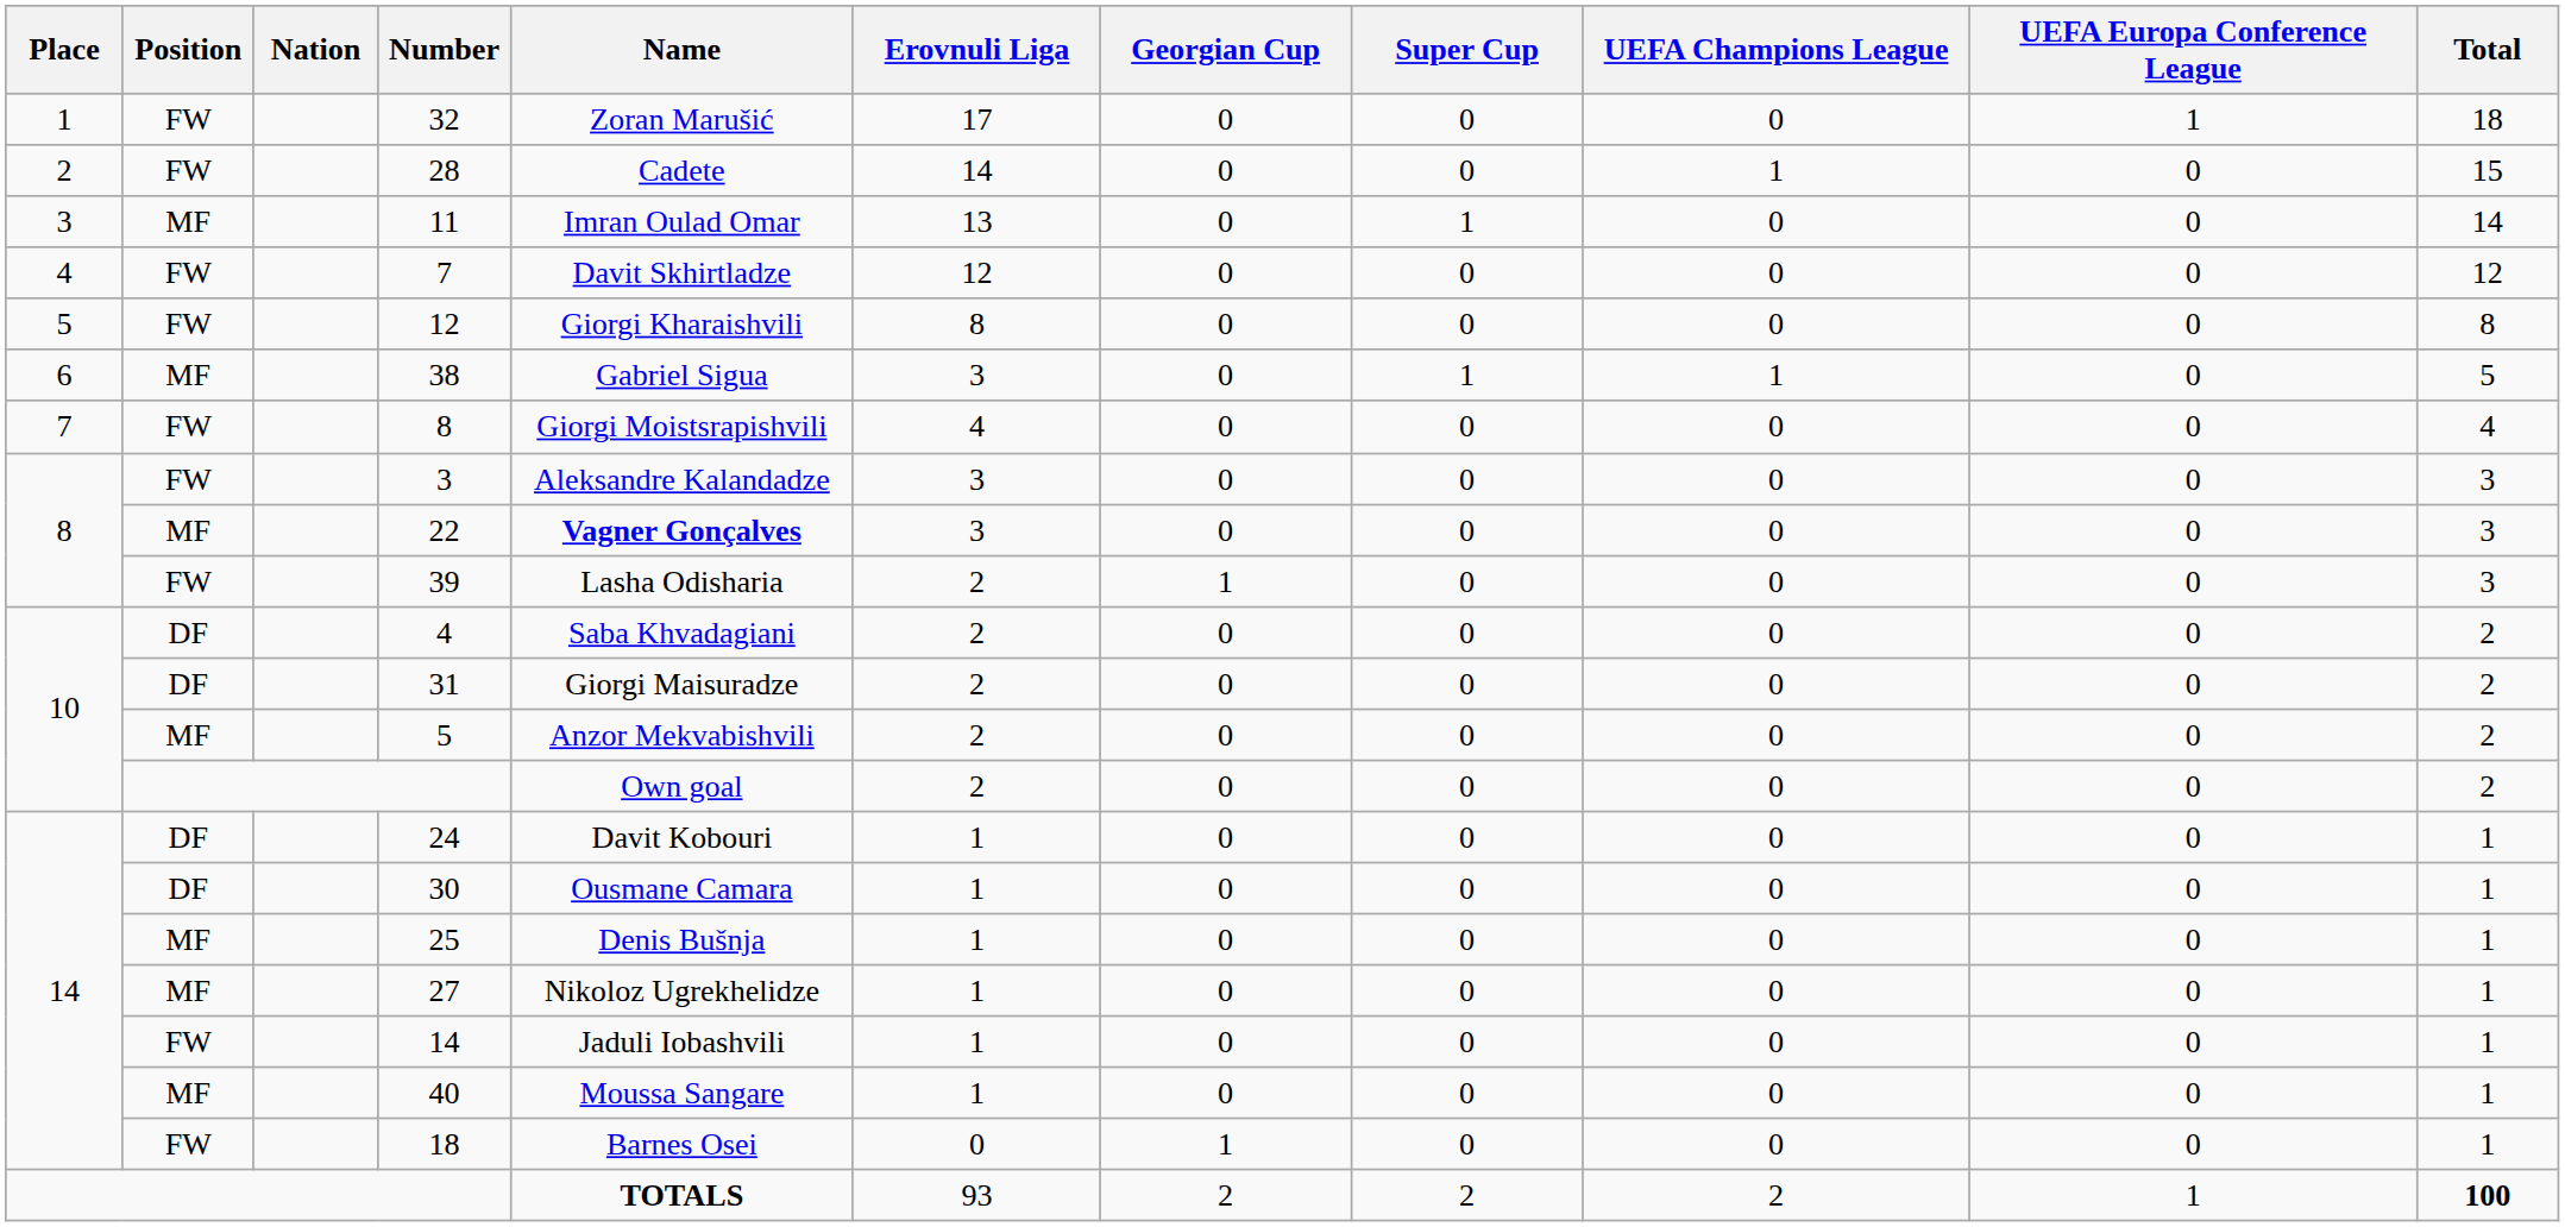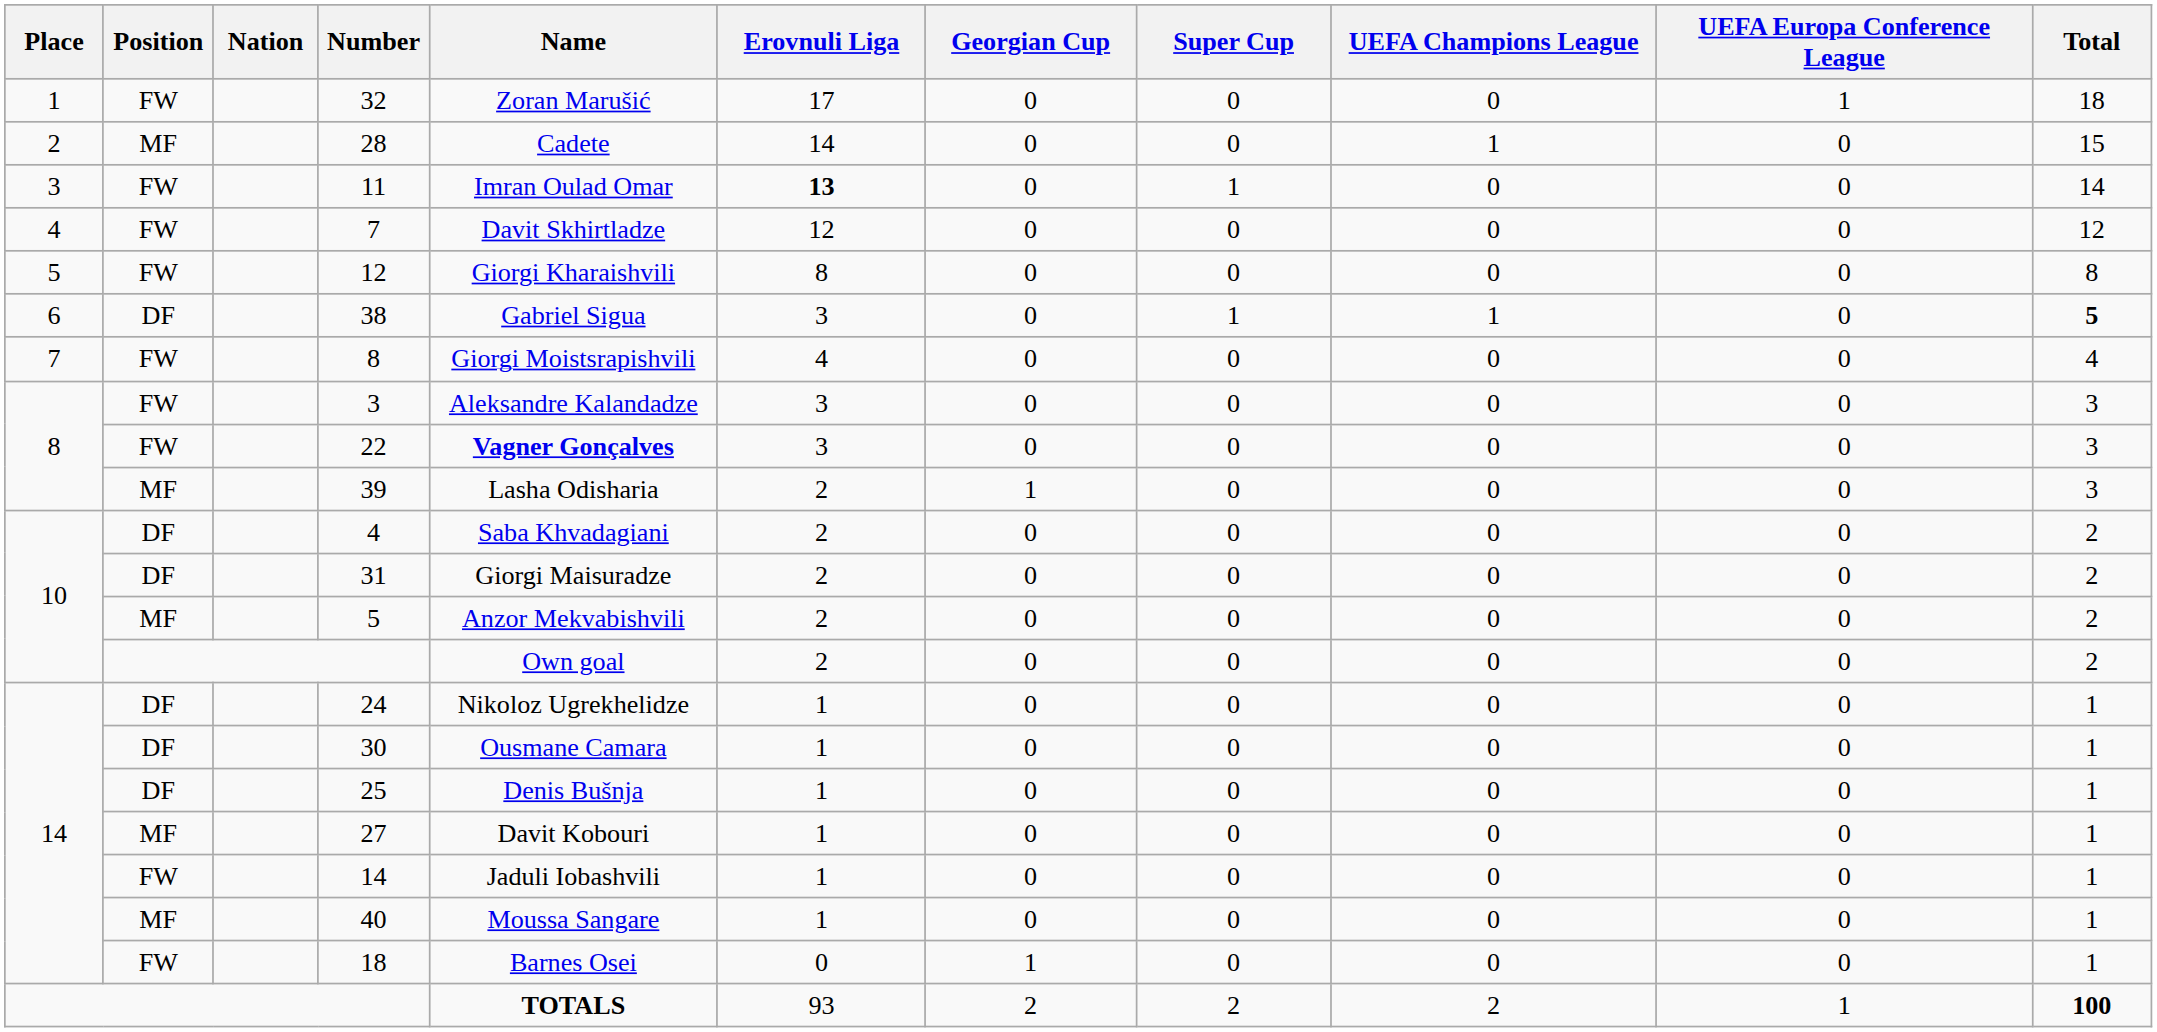 <table class="wikitable" style="font-size: 95%; text-align: center;">
 <tr>
 <th width=60>Place</th>
 <th width=60>Position</th>
 <th width=60>Nation</th>
 <th width=60>Number</th>
 <th width=200>Name</th>
 <th width=150><a href='#'>Erovnuli Liga</a></th>
 <th width=150><a href='#'>Georgian Cup</a></th>
 <th width=150><a href='#'>Super Cup</a></th>
 <th width=250><a href='#'>UEFA Champions League</a></th>
 <th width=300><a href='#'>UEFA Europa Conference League</a></th>
 <th width=80>Total</th>
 </tr>
 <tr>
 <td>1</td>
 <td>FW</td>
 <td></td>
 <td>32</td>
 <td><a href='#'>Zoran Marušić</a></td>
 <td>17</td>
 <td>0</td>
 <td>0</td>
 <td>0</td>
 <td>1</td>
 <td>18</td>
 </tr>
 <tr>
 <td>2</td>
-<td>FW</td>
+<td>MF</td>
 <td></td>
 <td>28</td>
 <td><a href='#'>Cadete</a></td>
 <td>14</td>
 <td>0</td>
 <td>0</td>
 <td>1</td>
 <td>0</td>
 <td>15</td>
 </tr>
 <tr>
 <td>3</td>
-<td>MF</td>
+<td>FW</td>
 <td></td>
 <td>11</td>
 <td><a href='#'>Imran Oulad Omar</a></td>
-<td>13</td>
+<td><strong>13</strong></td>
 <td>0</td>
 <td>1</td>
 <td>0</td>
 <td>0</td>
 <td>14</td>
 </tr>
 <tr>
 <td>4</td>
 <td>FW</td>
 <td></td>
 <td>7</td>
 <td><a href='#'>Davit Skhirtladze</a></td>
 <td>12</td>
 <td>0</td>
 <td>0</td>
 <td>0</td>
 <td>0</td>
 <td>12</td>
 </tr>
 <tr>
 <td>5</td>
 <td>FW</td>
 <td></td>
 <td>12</td>
 <td><a href='#'>Giorgi Kharaishvili</a></td>
 <td>8</td>
 <td>0</td>
 <td>0</td>
 <td>0</td>
 <td>0</td>
 <td>8</td>
 </tr>
 <tr>
 <td>6</td>
-<td>MF</td>
+<td>DF</td>
 <td></td>
 <td>38</td>
 <td><a href='#'>Gabriel Sigua</a></td>
 <td>3</td>
 <td>0</td>
 <td>1</td>
 <td>1</td>
 <td>0</td>
-<td>5</td>
+<td><strong>5</strong></td>
 </tr>
 <tr>
 <td>7</td>
 <td>FW</td>
 <td></td>
 <td>8</td>
 <td><a href='#'>Giorgi Moistsrapishvili</a></td>
 <td>4</td>
 <td>0</td>
 <td>0</td>
 <td>0</td>
 <td>0</td>
 <td>4</td>
 </tr>
 <tr>
 <td rowspan="3">8</td>
 <td>FW</td>
 <td></td>
 <td>3</td>
 <td><a href='#'>Aleksandre Kalandadze</a></td>
 <td>3</td>
 <td>0</td>
 <td>0</td>
 <td>0</td>
 <td>0</td>
 <td>3</td>
 </tr>
 <tr>
-<td>MF</td>
+<td>FW</td>
 <td></td>
 <td>22</td>
 <td><strong><a href='#'>Vagner Gonçalves</a></strong></td>
 <td>3</td>
 <td>0</td>
 <td>0</td>
 <td>0</td>
 <td>0</td>
 <td>3</td>
 </tr>
 <tr>
-<td>FW</td>
+<td>MF</td>
 <td></td>
 <td>39</td>
 <td>Lasha Odisharia</td>
 <td>2</td>
 <td>1</td>
 <td>0</td>
 <td>0</td>
 <td>0</td>
 <td>3</td>
 </tr>
 <tr>
 <td rowspan="4">10</td>
 <td>DF</td>
 <td></td>
 <td>4</td>
 <td><a href='#'>Saba Khvadagiani</a></td>
 <td>2</td>
 <td>0</td>
 <td>0</td>
 <td>0</td>
 <td>0</td>
 <td>2</td>
 </tr>
 <tr>
 <td>DF</td>
 <td></td>
 <td>31</td>
 <td>Giorgi Maisuradze</td>
 <td>2</td>
 <td>0</td>
 <td>0</td>
 <td>0</td>
 <td>0</td>
 <td>2</td>
 </tr>
 <tr>
 <td>MF</td>
 <td></td>
 <td>5</td>
 <td><a href='#'>Anzor Mekvabishvili</a></td>
 <td>2</td>
 <td>0</td>
 <td>0</td>
 <td>0</td>
 <td>0</td>
 <td>2</td>
 </tr>
 <tr>
 <td colspan="3"></td>
 <td><a href='#'>Own goal</a></td>
 <td>2</td>
 <td>0</td>
 <td>0</td>
 <td>0</td>
 <td>0</td>
 <td>2</td>
 </tr>
 <tr>
 <td rowspan="7">14</td>
 <td>DF</td>
 <td></td>
 <td>24</td>
-<td>Davit Kobouri</td>
+<td>Nikoloz Ugrekhelidze</td>
 <td>1</td>
 <td>0</td>
 <td>0</td>
 <td>0</td>
 <td>0</td>
 <td>1</td>
 </tr>
 <tr>
 <td>DF</td>
 <td></td>
 <td>30</td>
 <td><a href='#'>Ousmane Camara</a></td>
 <td>1</td>
 <td>0</td>
 <td>0</td>
 <td>0</td>
 <td>0</td>
 <td>1</td>
 </tr>
 <tr>
-<td>MF</td>
+<td>DF</td>
 <td></td>
 <td>25</td>
 <td><a href='#'>Denis Bušnja</a></td>
 <td>1</td>
 <td>0</td>
 <td>0</td>
 <td>0</td>
 <td>0</td>
 <td>1</td>
 </tr>
 <tr>
 <td>MF</td>
 <td></td>
 <td>27</td>
-<td>Nikoloz Ugrekhelidze</td>
+<td>Davit Kobouri</td>
 <td>1</td>
 <td>0</td>
 <td>0</td>
 <td>0</td>
 <td>0</td>
 <td>1</td>
 </tr>
 <tr>
 <td>FW</td>
 <td></td>
 <td>14</td>
 <td>Jaduli Iobashvili</td>
 <td>1</td>
 <td>0</td>
 <td>0</td>
 <td>0</td>
 <td>0</td>
 <td>1</td>
 </tr>
 <tr>
 <td>MF</td>
 <td></td>
 <td>40</td>
 <td><a href='#'>Moussa Sangare</a></td>
 <td>1</td>
 <td>0</td>
 <td>0</td>
 <td>0</td>
 <td>0</td>
 <td>1</td>
 </tr>
 <tr>
 <td>FW</td>
 <td></td>
 <td>18</td>
 <td><a href='#'>Barnes Osei</a></td>
 <td>0</td>
 <td>1</td>
 <td>0</td>
 <td>0</td>
 <td>0</td>
 <td>1</td>
 </tr>
 <tr>
 <td colspan="4"></td>
 <td><strong>TOTALS</strong></td>
 <td>93</td>
 <td>2</td>
 <td>2</td>
 <td>2</td>
 <td>1</td>
 <td><strong>100</strong></td>
 </tr>
 </table>
